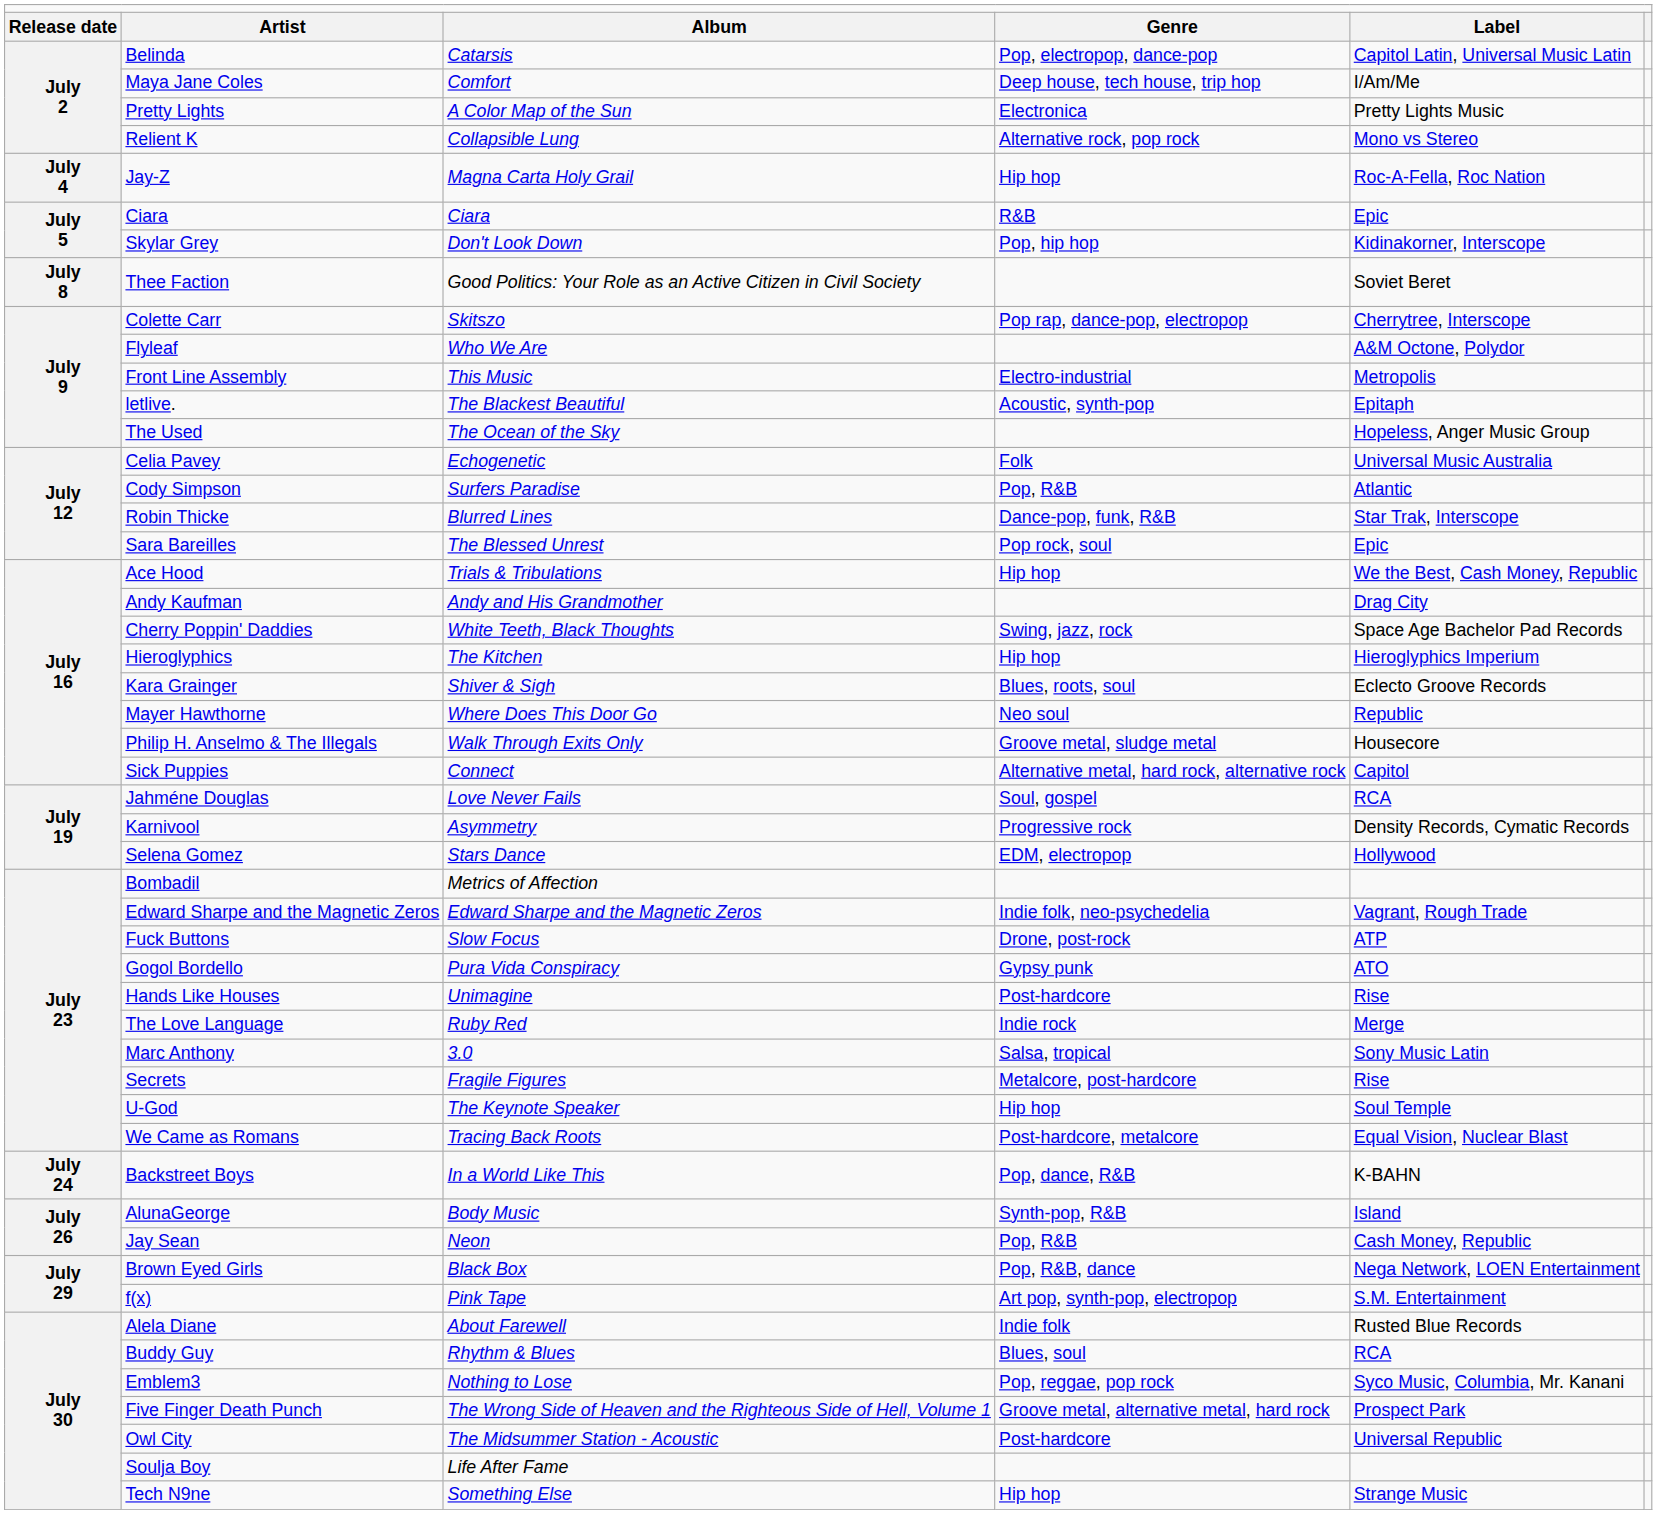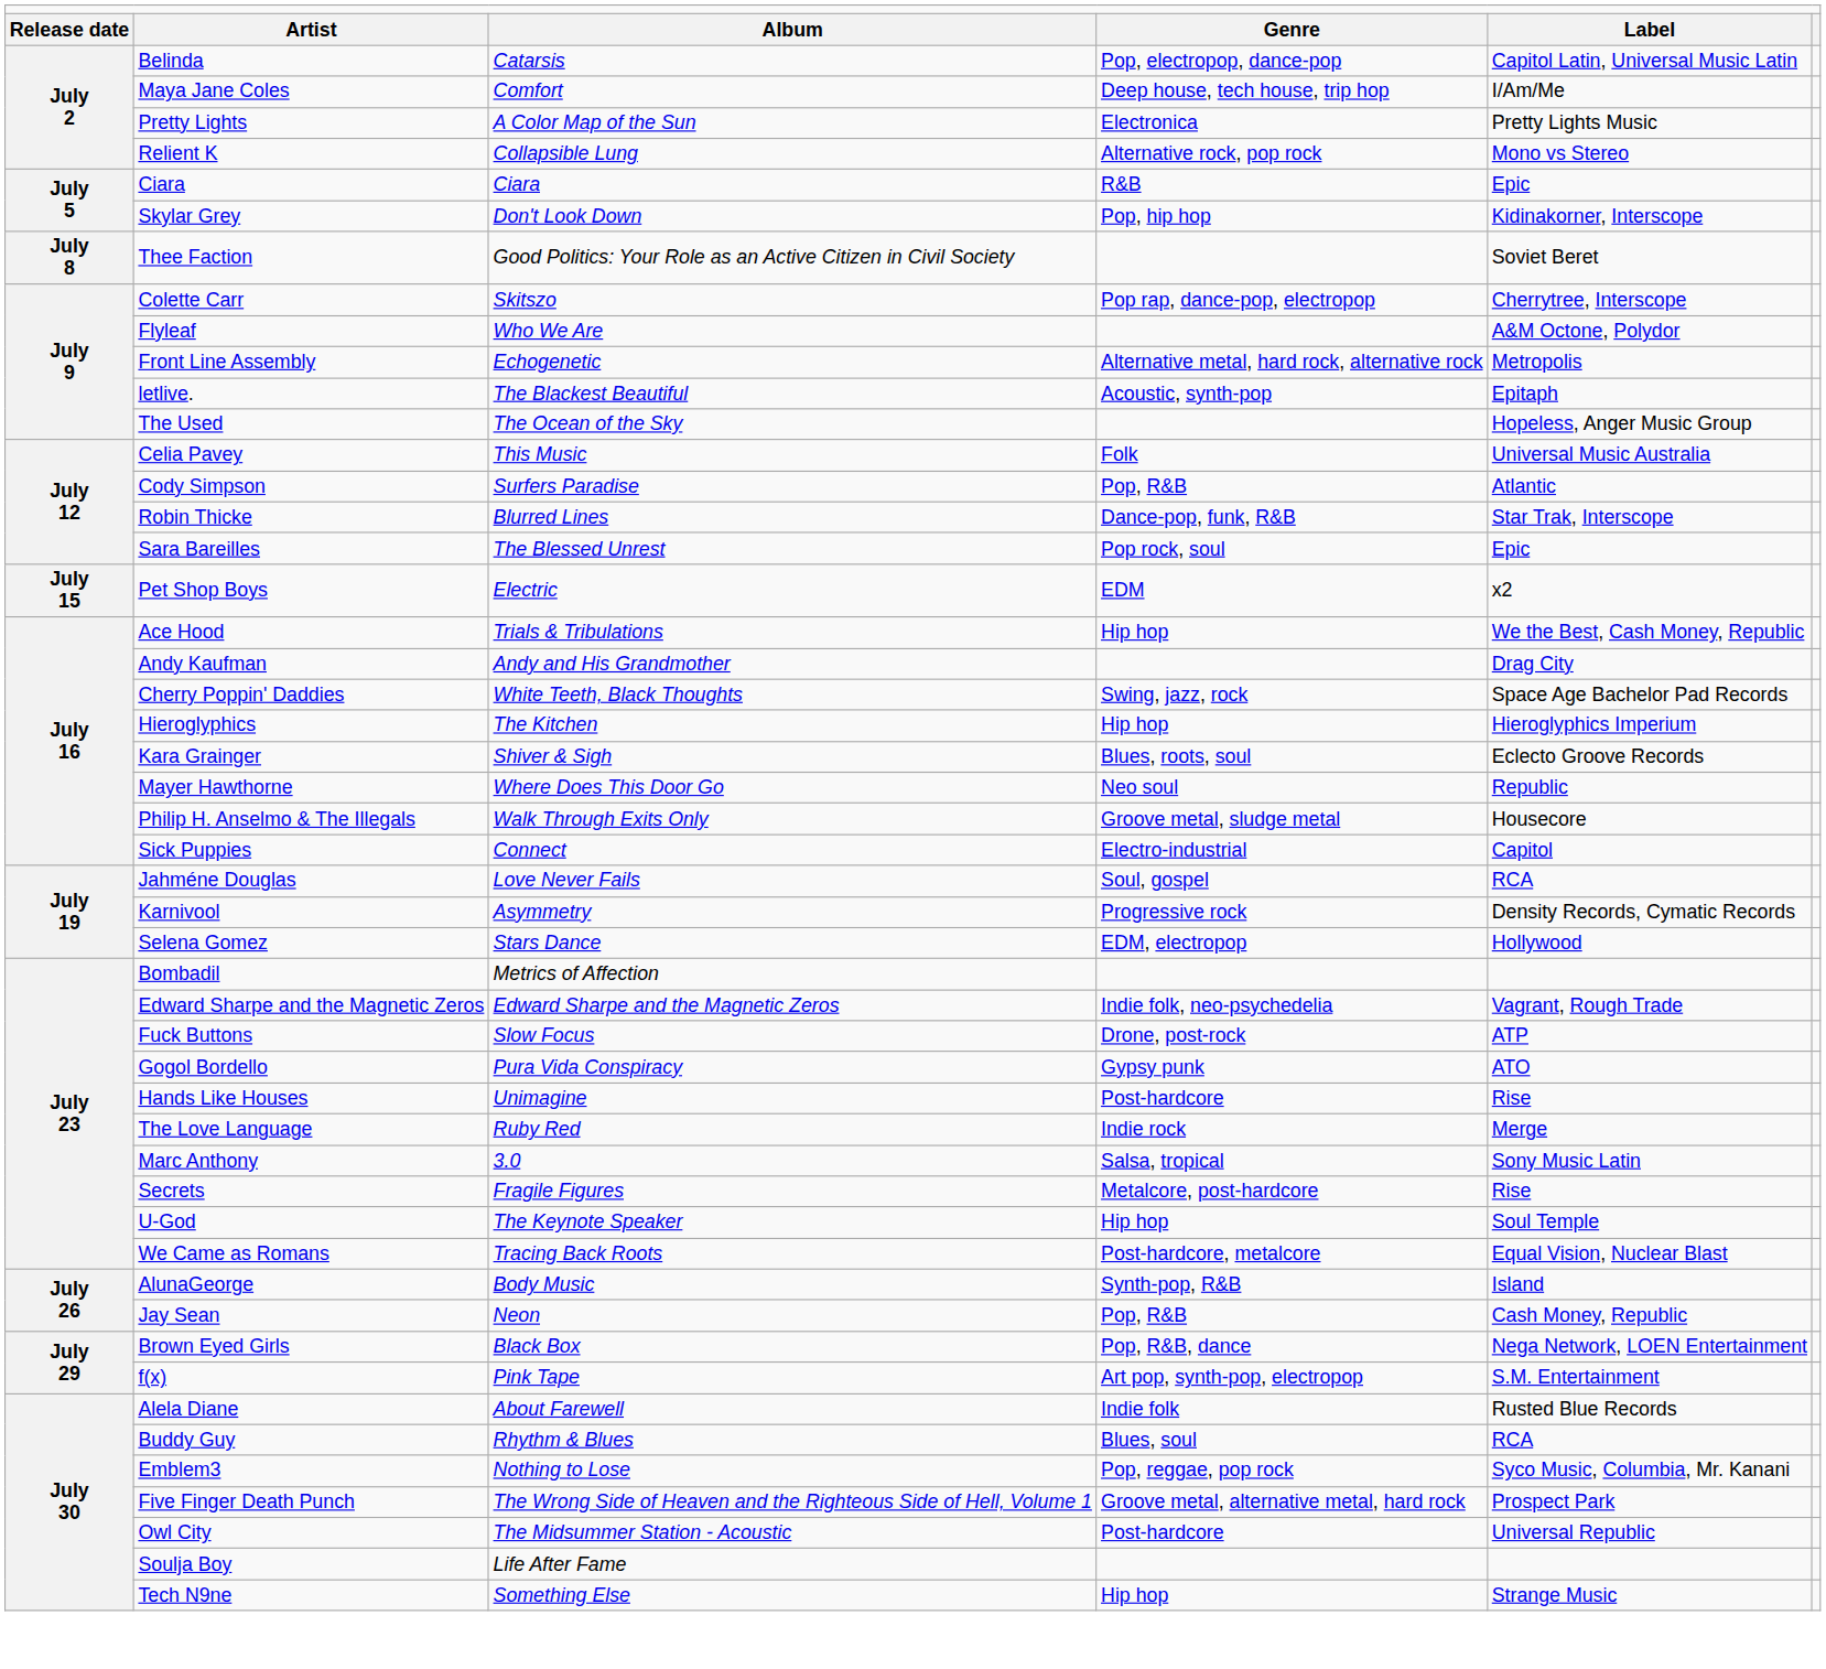 <table class="wikitable plainrowheaders">
 <tr>
 <td colspan="6" style="text-align:center;"></td>
 </tr>
 <tr>
 <th scope="col">Release date</th>
 <th scope="col">Artist</th>
 <th scope="col">Album</th>
 <th scope="col">Genre</th>
 <th scope="col">Label</th>
 <th scope="col"></th>
 </tr>
 <tr>
 <th scope="row" rowspan="4" style="text-align:center;">July<br>2</th>
 <td><a href='#'>Belinda</a></td>
 <td><em><a href='#'>Catarsis</a></em></td>
 <td><a href='#'>Pop</a>, <a href='#'>electropop</a>, <a href='#'>dance-pop</a></td>
 <td><a href='#'>Capitol Latin</a>, <a href='#'>Universal Music Latin</a></td>
 <td></td>
 </tr>
 <tr>
 <td><a href='#'>Maya Jane Coles</a></td>
 <td><em><a href='#'>Comfort</a></em></td>
 <td><a href='#'>Deep house</a>, <a href='#'>tech house</a>, <a href='#'>trip hop</a></td>
 <td>I/Am/Me</td>
 <td></td>
 </tr>
 <tr>
 <td><a href='#'>Pretty Lights</a></td>
 <td><em><a href='#'>A Color Map of the Sun</a></em></td>
 <td><a href='#'>Electronica</a></td>
 <td>Pretty Lights Music</td>
 <td></td>
 </tr>
 <tr>
 <td><a href='#'>Relient K</a></td>
 <td><em><a href='#'>Collapsible Lung</a></em></td>
 <td><a href='#'>Alternative rock</a>, <a href='#'>pop rock</a></td>
 <td><a href='#'>Mono vs Stereo</a></td>
 <td></td>
 </tr>
 <tr>
-<th scope="row" style="text-align:center;">July<br>4</th>
-<td><a href='#'>Jay-Z</a></td>
-<td><em><a href='#'>Magna Carta Holy Grail</a></em></td>
-<td><a href='#'>Hip hop</a></td>
-<td><a href='#'>Roc-A-Fella</a>, <a href='#'>Roc Nation</a></td>
-<td></td>
-</tr>
-<tr>
 <th scope="row" rowspan="2" style="text-align:center;">July<br>5</th>
 <td><a href='#'>Ciara</a></td>
 <td><em><a href='#'>Ciara</a></em></td>
 <td><a href='#'>R&B</a></td>
 <td><a href='#'>Epic</a></td>
 <td></td>
 </tr>
 <tr>
 <td><a href='#'>Skylar Grey</a></td>
 <td><em><a href='#'>Don't Look Down</a></em></td>
 <td><a href='#'>Pop</a>, <a href='#'>hip hop</a></td>
 <td><a href='#'>Kidinakorner</a>, <a href='#'>Interscope</a></td>
 <td></td>
 </tr>
 <tr>
 <th scope="row" style="text-align:center;">July<br>8</th>
 <td><a href='#'>Thee Faction</a></td>
 <td><em>Good Politics: Your Role as an Active Citizen in Civil Society</em></td>
 <td></td>
 <td>Soviet Beret</td>
 <td></td>
 </tr>
 <tr>
 <th scope="row" rowspan="5" style="text-align:center;">July<br>9</th>
 <td><a href='#'>Colette Carr</a></td>
 <td><em><a href='#'>Skitszo</a></em></td>
 <td><a href='#'>Pop rap</a>, <a href='#'>dance-pop</a>, <a href='#'>electropop</a></td>
 <td><a href='#'>Cherrytree</a>, <a href='#'>Interscope</a></td>
 <td></td>
 </tr>
 <tr>
 <td><a href='#'>Flyleaf</a></td>
 <td><em><a href='#'>Who We Are</a></em></td>
 <td></td>
 <td><a href='#'>A&M Octone</a>, <a href='#'>Polydor</a></td>
 <td></td>
 </tr>
 <tr>
 <td><a href='#'>Front Line Assembly</a></td>
-<td><em><a href='#'>This Music</a></em></td>
-<td><a href='#'>Electro-industrial</a></td>
+<td><em><a href='#'>Echogenetic</a></em></td>
+<td><a href='#'>Alternative metal</a>, <a href='#'>hard rock</a>, <a href='#'>alternative rock</a></td>
 <td><a href='#'>Metropolis</a></td>
 <td></td>
 </tr>
 <tr>
 <td><a href='#'>letlive</a>.</td>
 <td><em><a href='#'>The Blackest Beautiful</a></em></td>
 <td><a href='#'>Acoustic</a>, <a href='#'>synth-pop</a></td>
 <td><a href='#'>Epitaph</a></td>
 <td></td>
 </tr>
 <tr>
 <td><a href='#'>The Used</a></td>
 <td><em><a href='#'>The Ocean of the Sky</a></em></td>
 <td></td>
 <td><a href='#'>Hopeless</a>, Anger Music Group</td>
 <td></td>
 </tr>
 <tr>
 <th scope="row" rowspan="4" style="text-align:center;">July<br>12</th>
 <td><a href='#'>Celia Pavey</a></td>
-<td><em><a href='#'>Echogenetic</a></em></td>
+<td><em><a href='#'>This Music</a></em></td>
 <td><a href='#'>Folk</a></td>
 <td><a href='#'>Universal Music Australia</a></td>
 <td></td>
 </tr>
 <tr>
 <td><a href='#'>Cody Simpson</a></td>
 <td><em><a href='#'>Surfers Paradise</a></em></td>
 <td><a href='#'>Pop</a>, <a href='#'>R&B</a></td>
 <td><a href='#'>Atlantic</a></td>
 <td></td>
 </tr>
 <tr>
 <td><a href='#'>Robin Thicke</a></td>
 <td><em><a href='#'>Blurred Lines</a></em></td>
 <td><a href='#'>Dance-pop</a>, <a href='#'>funk</a>, <a href='#'>R&B</a></td>
 <td><a href='#'>Star Trak</a>, <a href='#'>Interscope</a></td>
 <td></td>
 </tr>
 <tr>
 <td><a href='#'>Sara Bareilles</a></td>
 <td><em><a href='#'>The Blessed Unrest</a></em></td>
 <td><a href='#'>Pop rock</a>, <a href='#'>soul</a></td>
 <td><a href='#'>Epic</a></td>
+<td></td>
+</tr>
+<tr>
+<th scope="row" style="text-align:center;">July<br>15</th>
+<td><a href='#'>Pet Shop Boys</a></td>
+<td><em><a href='#'>Electric</a></em></td>
+<td><a href='#'>EDM</a></td>
+<td>x2</td>
 <td></td>
 </tr>
 <tr>
 <th scope="row" rowspan="8" style="text-align:center;">July<br>16</th>
 <td><a href='#'>Ace Hood</a></td>
 <td><em><a href='#'>Trials & Tribulations</a></em></td>
 <td><a href='#'>Hip hop</a></td>
 <td><a href='#'>We the Best</a>, <a href='#'>Cash Money</a>, <a href='#'>Republic</a></td>
 <td></td>
 </tr>
 <tr>
 <td><a href='#'>Andy Kaufman</a></td>
 <td><em><a href='#'>Andy and His Grandmother</a></em></td>
 <td></td>
 <td><a href='#'>Drag City</a></td>
 <td></td>
 </tr>
 <tr>
 <td><a href='#'>Cherry Poppin' Daddies</a></td>
 <td><em><a href='#'>White Teeth, Black Thoughts</a></em></td>
 <td><a href='#'>Swing</a>, <a href='#'>jazz</a>, <a href='#'>rock</a></td>
 <td>Space Age Bachelor Pad Records</td>
 <td></td>
 </tr>
 <tr>
 <td><a href='#'>Hieroglyphics</a></td>
 <td><em><a href='#'>The Kitchen</a></em></td>
 <td><a href='#'>Hip hop</a></td>
 <td><a href='#'>Hieroglyphics Imperium</a></td>
 <td></td>
 </tr>
 <tr>
 <td><a href='#'>Kara Grainger</a></td>
 <td><em><a href='#'>Shiver & Sigh</a></em></td>
 <td><a href='#'>Blues</a>, <a href='#'>roots</a>, <a href='#'>soul</a></td>
 <td>Eclecto Groove Records</td>
 <td></td>
 </tr>
 <tr>
 <td><a href='#'>Mayer Hawthorne</a></td>
 <td><em><a href='#'>Where Does This Door Go</a></em></td>
 <td><a href='#'>Neo soul</a></td>
 <td><a href='#'>Republic</a></td>
 <td></td>
 </tr>
 <tr>
 <td><a href='#'>Philip H. Anselmo & The Illegals</a></td>
 <td><em><a href='#'>Walk Through Exits Only</a></em></td>
 <td><a href='#'>Groove metal</a>, <a href='#'>sludge metal</a></td>
 <td>Housecore</td>
 <td></td>
 </tr>
 <tr>
 <td><a href='#'>Sick Puppies</a></td>
 <td><em><a href='#'>Connect</a></em></td>
-<td><a href='#'>Alternative metal</a>, <a href='#'>hard rock</a>, <a href='#'>alternative rock</a></td>
+<td><a href='#'>Electro-industrial</a></td>
 <td><a href='#'>Capitol</a></td>
 <td></td>
 </tr>
 <tr>
 <th scope="row" rowspan="3" style="text-align:center;">July<br>19</th>
 <td><a href='#'>Jahméne Douglas</a></td>
 <td><em><a href='#'>Love Never Fails</a></em></td>
 <td><a href='#'>Soul</a>, <a href='#'>gospel</a></td>
 <td><a href='#'>RCA</a></td>
 <td></td>
 </tr>
 <tr>
 <td><a href='#'>Karnivool</a></td>
 <td><em><a href='#'>Asymmetry</a></em></td>
 <td><a href='#'>Progressive rock</a></td>
 <td>Density Records, Cymatic Records</td>
 <td></td>
 </tr>
 <tr>
 <td><a href='#'>Selena Gomez</a></td>
 <td><em><a href='#'>Stars Dance</a></em></td>
 <td><a href='#'>EDM</a>, <a href='#'>electropop</a></td>
 <td><a href='#'>Hollywood</a></td>
 <td></td>
 </tr>
 <tr>
 <th scope="row" rowspan="10" style="text-align:center;">July<br>23</th>
 <td><a href='#'>Bombadil</a></td>
 <td><em>Metrics of Affection</em></td>
 <td></td>
 <td></td>
 <td></td>
 </tr>
 <tr>
 <td><a href='#'>Edward Sharpe and the Magnetic Zeros</a></td>
 <td><em><a href='#'>Edward Sharpe and the Magnetic Zeros</a></em></td>
 <td><a href='#'>Indie folk</a>, <a href='#'>neo-psychedelia</a></td>
 <td><a href='#'>Vagrant</a>, <a href='#'>Rough Trade</a></td>
 <td></td>
 </tr>
 <tr>
 <td><a href='#'>Fuck Buttons</a></td>
 <td><em><a href='#'>Slow Focus</a></em></td>
 <td><a href='#'>Drone</a>, <a href='#'>post-rock</a></td>
 <td><a href='#'>ATP</a></td>
 <td></td>
 </tr>
 <tr>
 <td><a href='#'>Gogol Bordello</a></td>
 <td><em><a href='#'>Pura Vida Conspiracy</a></em></td>
 <td><a href='#'>Gypsy punk</a></td>
 <td><a href='#'>ATO</a></td>
 <td></td>
 </tr>
 <tr>
 <td><a href='#'>Hands Like Houses</a></td>
 <td><em><a href='#'>Unimagine</a></em></td>
 <td><a href='#'>Post-hardcore</a></td>
 <td><a href='#'>Rise</a></td>
 <td></td>
 </tr>
 <tr>
 <td><a href='#'>The Love Language</a></td>
 <td><em><a href='#'>Ruby Red</a></em></td>
 <td><a href='#'>Indie rock</a></td>
 <td><a href='#'>Merge</a></td>
 <td></td>
 </tr>
 <tr>
 <td><a href='#'>Marc Anthony</a></td>
 <td><em><a href='#'>3.0</a></em></td>
 <td><a href='#'>Salsa</a>, <a href='#'>tropical</a></td>
 <td><a href='#'>Sony Music Latin</a></td>
 <td></td>
 </tr>
 <tr>
 <td><a href='#'>Secrets</a></td>
 <td><em><a href='#'>Fragile Figures</a></em></td>
 <td><a href='#'>Metalcore</a>, <a href='#'>post-hardcore</a></td>
 <td><a href='#'>Rise</a></td>
 <td></td>
 </tr>
 <tr>
 <td><a href='#'>U-God</a></td>
 <td><em><a href='#'>The Keynote Speaker</a></em></td>
 <td><a href='#'>Hip hop</a></td>
 <td><a href='#'>Soul Temple</a></td>
 <td></td>
 </tr>
 <tr>
 <td><a href='#'>We Came as Romans</a></td>
 <td><em><a href='#'>Tracing Back Roots</a></em></td>
 <td><a href='#'>Post-hardcore</a>, <a href='#'>metalcore</a></td>
 <td><a href='#'>Equal Vision</a>, <a href='#'>Nuclear Blast</a></td>
 <td></td>
 </tr>
 <tr>
-<th scope="row" style="text-align:center;">July<br>24</th>
-<td><a href='#'>Backstreet Boys</a></td>
-<td><em><a href='#'>In a World Like This</a></em></td>
-<td><a href='#'>Pop</a>, <a href='#'>dance</a>, <a href='#'>R&B</a></td>
-<td>K-BAHN</td>
-<td></td>
-</tr>
-<tr>
 <th scope="row" rowspan="2" style="text-align:center;">July<br>26</th>
 <td><a href='#'>AlunaGeorge</a></td>
 <td><em><a href='#'>Body Music</a></em></td>
 <td><a href='#'>Synth-pop</a>, <a href='#'>R&B</a></td>
 <td><a href='#'>Island</a></td>
 <td></td>
 </tr>
 <tr>
 <td><a href='#'>Jay Sean</a></td>
 <td><em><a href='#'>Neon</a></em></td>
 <td><a href='#'>Pop</a>, <a href='#'>R&B</a></td>
 <td><a href='#'>Cash Money</a>, <a href='#'>Republic</a></td>
 <td></td>
 </tr>
 <tr>
 <th scope="row" rowspan="2" style="text-align:center;">July<br>29</th>
 <td><a href='#'>Brown Eyed Girls</a></td>
 <td><em><a href='#'>Black Box</a></em></td>
 <td><a href='#'>Pop</a>, <a href='#'>R&B</a>, <a href='#'>dance</a></td>
 <td><a href='#'>Nega Network</a>, <a href='#'>LOEN Entertainment</a></td>
 <td></td>
 </tr>
 <tr>
 <td><a href='#'>f(x)</a></td>
 <td><em><a href='#'>Pink Tape</a></em></td>
 <td><a href='#'>Art pop</a>, <a href='#'>synth-pop</a>, <a href='#'>electropop</a></td>
 <td><a href='#'>S.M. Entertainment</a></td>
 <td></td>
 </tr>
 <tr>
 <th scope="row" rowspan="7" style="text-align:center;">July<br>30</th>
 <td><a href='#'>Alela Diane</a></td>
 <td><em><a href='#'>About Farewell</a></em></td>
 <td><a href='#'>Indie folk</a></td>
 <td>Rusted Blue Records</td>
 <td></td>
 </tr>
 <tr>
 <td><a href='#'>Buddy Guy</a></td>
 <td><em><a href='#'>Rhythm & Blues</a></em></td>
 <td><a href='#'>Blues</a>, <a href='#'>soul</a></td>
 <td><a href='#'>RCA</a></td>
 <td></td>
 </tr>
 <tr>
 <td><a href='#'>Emblem3</a></td>
 <td><em><a href='#'>Nothing to Lose</a></em></td>
 <td><a href='#'>Pop</a>, <a href='#'>reggae</a>, <a href='#'>pop rock</a></td>
 <td><a href='#'>Syco Music</a>, <a href='#'>Columbia</a>, Mr. Kanani</td>
 <td></td>
 </tr>
 <tr>
 <td><a href='#'>Five Finger Death Punch</a></td>
 <td><em><a href='#'>The Wrong Side of Heaven and the Righteous Side of Hell, Volume 1</a></em></td>
 <td><a href='#'>Groove metal</a>, <a href='#'>alternative metal</a>, <a href='#'>hard rock</a></td>
 <td><a href='#'>Prospect Park</a></td>
 <td></td>
 </tr>
 <tr>
 <td><a href='#'>Owl City</a></td>
 <td><em><a href='#'>The Midsummer Station - Acoustic</a></em></td>
 <td><a href='#'>Post-hardcore</a></td>
 <td><a href='#'>Universal Republic</a></td>
 <td></td>
 </tr>
 <tr>
 <td><a href='#'>Soulja Boy</a></td>
 <td><em>Life After Fame</em></td>
 <td></td>
 <td></td>
 <td></td>
 </tr>
 <tr>
 <td><a href='#'>Tech N9ne</a></td>
 <td><em><a href='#'>Something Else</a></em></td>
 <td><a href='#'>Hip hop</a></td>
 <td><a href='#'>Strange Music</a></td>
 <td></td>
 </tr>
 </table>
